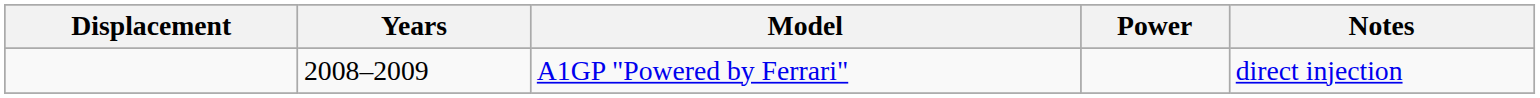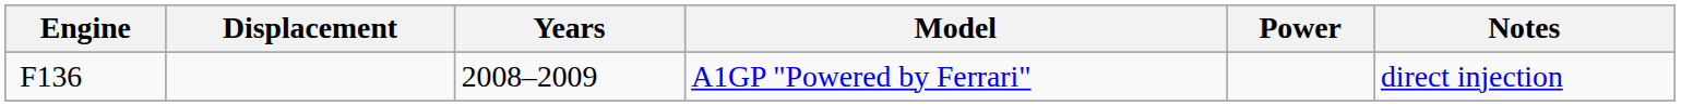 <table class="wikitable" width=70%>
 <tr>
+<th>Engine</th>
 <th>Displacement</th>
 <th>Years</th>
 <th>Model</th>
 <th>Power</th>
 <th>Notes</th>
 </tr>
 <tr>
+<td> F136</td>
 <td></td>
 <td>2008–2009</td>
 <td><a href='#'>A1GP "Powered by Ferrari"</a></td>
 <td></td>
 <td><a href='#'>direct injection</a></td>
 </tr>
 </table>
